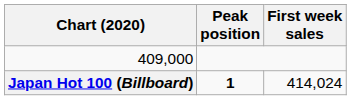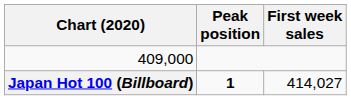 <table class="wikitable plainrowheaders" style="text-align:center">
 <tr>
 <th scope="col">Chart (2020)</th>
 <th scope="col">Peak<br>position</th>
 <th scope="col">First week<br>sales</th>
 </tr>
 <tr>
 <td align="right">409,000</td>
 </tr>
 <tr>
 <th scope="row"><a href='#'>Japan Hot 100</a> (<em>Billboard</em>)</th>
 <td><strong>1</strong></td>
-<td align="right">414,024</td>
+<td align="right">414,027</td>
 </tr>
 </table>
